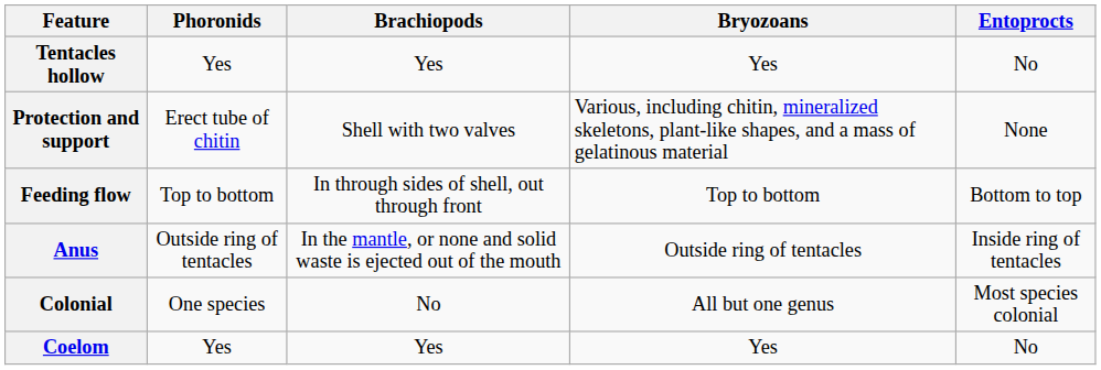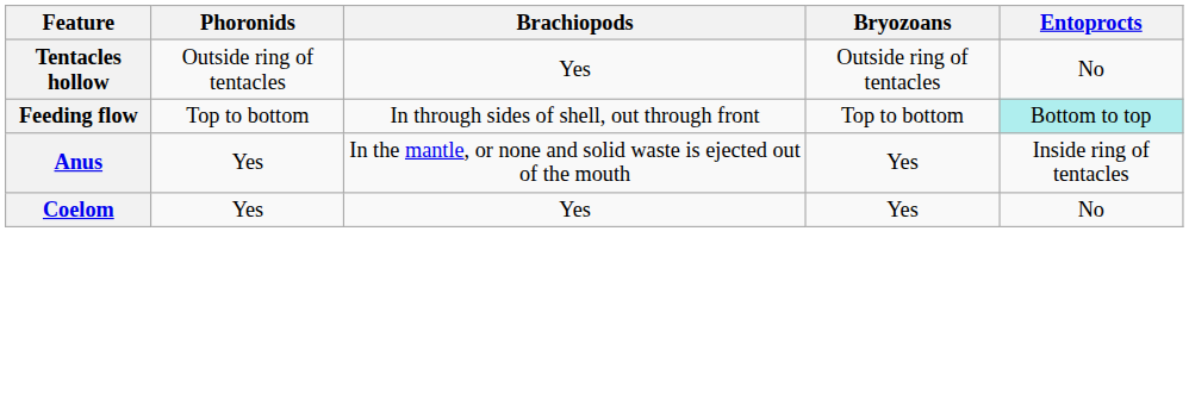 <table class="wikitable">
 <tr align="center">
 <th>Feature</th>
 <th>Phoronids</th>
 <th>Brachiopods</th>
 <th>Bryozoans</th>
 <th><a href='#'>Entoprocts</a></th>
 </tr>
 <tr>
 <th align="left">Tentacles hollow</th>
+<td align="center">Outside ring of tentacles</td>
 <td align="center">Yes</td>
-<td align="center">Yes</td>
-<td align="center">Yes</td>
+<td align="center">Outside ring of tentacles</td>
 <td align="center">No</td>
-</tr>
-<tr>
-<th align="left">Protection and support</th>
-<td align="center">Erect tube of <a href='#'>chitin</a></td>
-<td align="center">Shell with two valves</td>
-<td>Various, including chitin, <a href='#'>mineralized</a> skeletons, plant-like shapes, and a mass of gelatinous material</td>
-<td align="center">None</td>
 </tr>
 <tr>
 <th align="left">Feeding flow</th>
 <td align="center">Top to bottom</td>
 <td align="center">In through sides of shell, out through front</td>
 <td align="center">Top to bottom</td>
-<td align="center">Bottom to top</td>
+<td align="center" style="background: paleturquoise;">Bottom to top</td>
 </tr>
 <tr>
 <th align="left"><a href='#'>Anus</a></th>
-<td align="center">Outside ring of tentacles</td>
+<td align="center">Yes</td>
 <td align="center">In the <a href='#'>mantle</a>, or none and solid waste is ejected out of the mouth</td>
-<td align="center">Outside ring of tentacles</td>
+<td align="center">Yes</td>
 <td align="center">Inside ring of tentacles</td>
-</tr>
-<tr>
-<th align="left">Colonial</th>
-<td align="center">One species</td>
-<td align="center">No</td>
-<td align="center">All but one genus</td>
-<td align="center">Most species colonial</td>
 </tr>
 <tr>
 <th align="left"><a href='#'>Coelom</a></th>
 <td align="center">Yes</td>
 <td align="center">Yes</td>
 <td align="center">Yes</td>
 <td align="center">No</td>
 </tr>
 </table>
